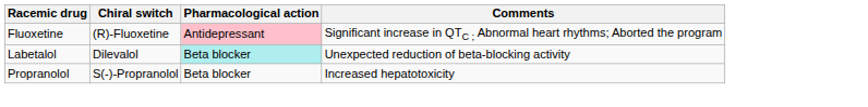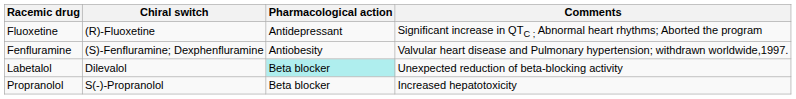 <table class="wikitable">
 <tr>
 <th>Racemic  drug</th>
 <th>Chiral  switch</th>
 <th>Pharmacological  action</th>
 <th>Comments</th>
 </tr>
 <tr>
 <td>Fluoxetine</td>
 <td>(R)-Fluoxetine</td>
-<td style="background: pink;">Antidepressant</td>
+<td>Antidepressant</td>
 <td>Significant increase in QT<sub>C ;</sub> Abnormal heart  rhythms; Aborted the program</td>
+</tr>
+<tr>
+<td>Fenfluramine</td>
+<td>(S)-Fenfluramine; Dexphenfluramine</td>
+<td>Antiobesity</td>
+<td>Valvular heart disease and Pulmonary hypertension; withdrawn worldwide,1997.</td>
 </tr>
 <tr>
 <td>Labetalol</td>
 <td>Dilevalol</td>
 <td style="background: paleturquoise;">Beta blocker</td>
 <td>Unexpected reduction of beta-blocking activity</td>
 </tr>
 <tr>
 <td>Propranolol</td>
 <td>S(-)-Propranolol</td>
 <td>Beta blocker</td>
 <td>Increased hepatotoxicity</td>
 </tr>
 </table>
